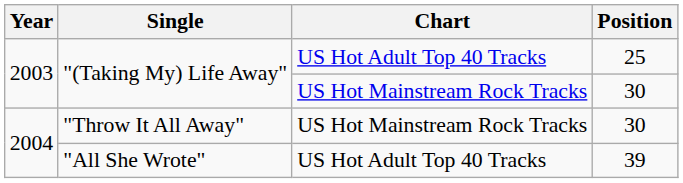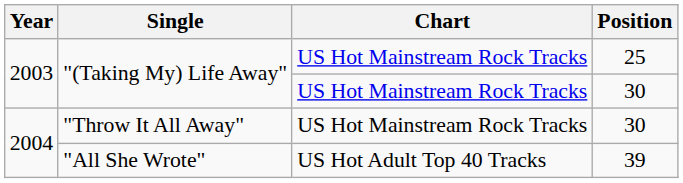 <table class="wikitable">
 <tr>
 <th>Year</th>
 <th>Single</th>
 <th>Chart</th>
 <th>Position</th>
 </tr>
 <tr>
 <td rowspan="2">2003</td>
 <td rowspan="2">"(Taking My) Life Away"</td>
-<td><a href='#'>US Hot Adult Top 40 Tracks</a></td>
+<td><a href='#'>US Hot Mainstream Rock Tracks</a></td>
 <td align="center">25</td>
 </tr>
 <tr>
 <td><a href='#'>US Hot Mainstream Rock Tracks</a></td>
 <td align="center">30</td>
 </tr>
 <tr>
 <td rowspan="2">2004</td>
 <td>"Throw It All Away"</td>
 <td>US Hot Mainstream Rock Tracks</td>
 <td align="center">30</td>
 </tr>
 <tr>
 <td>"All She Wrote"</td>
 <td>US Hot Adult Top 40 Tracks</td>
 <td align="center">39</td>
 </tr>
 </table>
